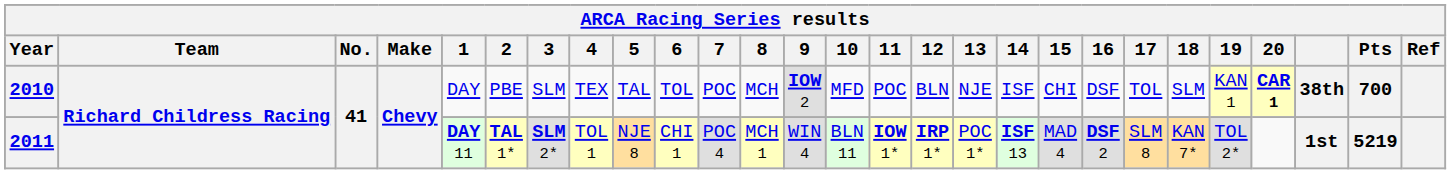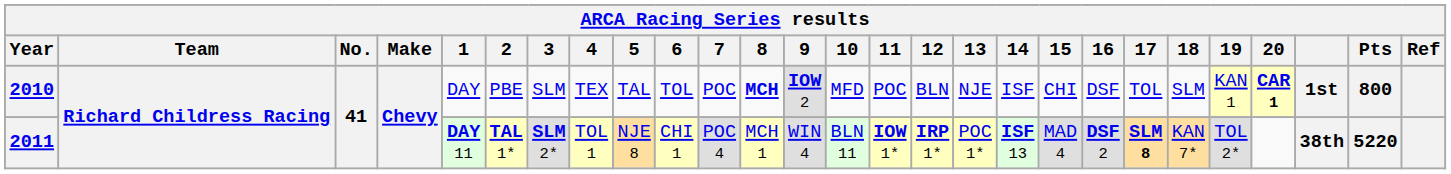 <table class="wikitable" style="text-align:center; font-size:75%">
 <tr>
 <th colspan=27><a href='#'>ARCA Racing Series</a> results</th>
 </tr>
 <tr>
 <th>Year</th>
 <th>Team</th>
 <th>No.</th>
 <th>Make</th>
 <th>1</th>
 <th>2</th>
 <th>3</th>
 <th>4</th>
 <th>5</th>
 <th>6</th>
 <th>7</th>
 <th>8</th>
 <th>9</th>
 <th>10</th>
 <th>11</th>
 <th>12</th>
 <th>13</th>
 <th>14</th>
 <th>15</th>
 <th>16</th>
 <th>17</th>
 <th>18</th>
 <th>19</th>
 <th>20</th>
 <th></th>
 <th>Pts</th>
 <th>Ref</th>
 </tr>
 <tr>
 <th><a href='#'>2010</a></th>
 <th rowspan=2><a href='#'>Richard Childress Racing</a></th>
 <th rowspan=2>41</th>
 <th rowspan=2><a href='#'>Chevy</a></th>
 <td><a href='#'>DAY</a></td>
 <td><a href='#'>PBE</a></td>
 <td><a href='#'>SLM</a></td>
 <td><a href='#'>TEX</a></td>
 <td><a href='#'>TAL</a></td>
 <td><a href='#'>TOL</a></td>
 <td><a href='#'>POC</a></td>
-<td><a href='#'>MCH</a></td>
+<td><strong><a href='#'>MCH</a></strong></td>
 <td style="background:#DFDFDF;"><strong><a href='#'>IOW</a></strong><br><small>2</small></td>
 <td><a href='#'>MFD</a></td>
 <td><a href='#'>POC</a></td>
 <td><a href='#'>BLN</a></td>
 <td><a href='#'>NJE</a></td>
 <td><a href='#'>ISF</a></td>
 <td><a href='#'>CHI</a></td>
 <td><a href='#'>DSF</a></td>
 <td><a href='#'>TOL</a></td>
 <td><a href='#'>SLM</a></td>
 <td style="background:#FFFFBF;"><a href='#'>KAN</a><br><small>1</small></td>
 <td style="background:#FFFFBF;"><strong><a href='#'>CAR</a><br><small>1</small></strong></td>
-<th>38th</th>
-<th>700</th>
+<th>1st</th>
+<th>800</th>
 <th></th>
 </tr>
 <tr>
 <th><a href='#'>2011</a></th>
 <td style="background:#DFFFDF;"><strong><a href='#'>DAY</a></strong><br><small>11</small></td>
 <td style="background:#FFFFBF;"><strong><a href='#'>TAL</a></strong><br><small>1*</small></td>
 <td style="background:#DFDFDF;"><strong><a href='#'>SLM</a></strong><br><small>2*</small></td>
 <td style="background:#FFFFBF;"><a href='#'>TOL</a><br><small>1</small></td>
 <td style="background:#FFDF9F;"><a href='#'>NJE</a><br><small>8</small></td>
 <td style="background:#FFFFBF;"><a href='#'>CHI</a><br><small>1</small></td>
 <td style="background:#DFDFDF;"><a href='#'>POC</a><br><small>4</small></td>
 <td style="background:#FFFFBF;"><a href='#'>MCH</a><br><small>1</small></td>
 <td style="background:#DFDFDF;"><a href='#'>WIN</a><br><small>4</small></td>
 <td style="background:#DFFFDF;"><a href='#'>BLN</a><br><small>11</small></td>
 <td style="background:#FFFFBF;"><strong><a href='#'>IOW</a></strong><br><small>1*</small></td>
 <td style="background:#FFFFBF;"><strong><a href='#'>IRP</a></strong><br><small>1*</small></td>
 <td style="background:#FFFFBF;"><a href='#'>POC</a><br><small>1*</small></td>
 <td style="background:#DFFFDF;"><strong><a href='#'>ISF</a></strong><br><small>13</small></td>
 <td style="background:#DFDFDF;"><a href='#'>MAD</a><br><small>4</small></td>
 <td style="background:#DFDFDF;"><strong><a href='#'>DSF</a></strong><br><small>2</small></td>
-<td style="background:#FFDF9F;"><a href='#'>SLM</a><br><small>8</small></td>
+<td style="background:#FFDF9F;"><strong><a href='#'>SLM</a><br><small>8</small></strong></td>
 <td style="background:#FFDF9F;"><a href='#'>KAN</a><br><small>7*</small></td>
 <td style="background:#DFDFDF;"><a href='#'>TOL</a><br><small>2*</small></td>
 <td></td>
-<th>1st</th>
-<th>5219</th>
+<th>38th</th>
+<th>5220</th>
 <th></th>
 </tr>
 </table>
